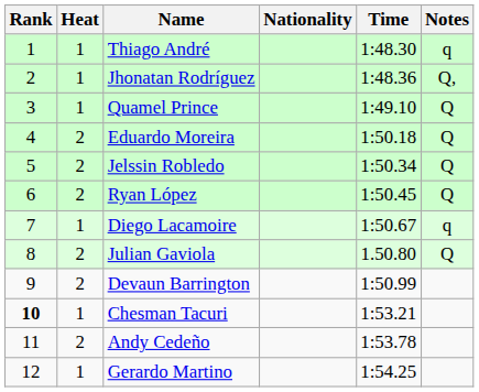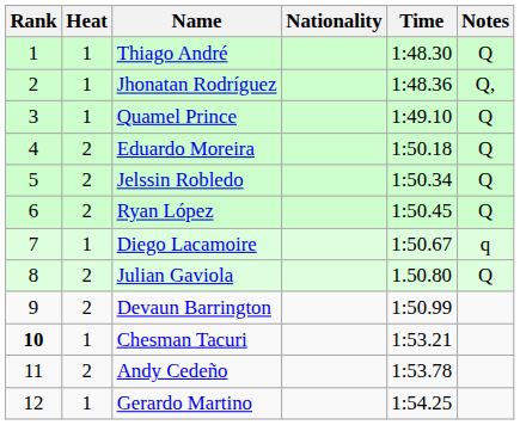 <table class="wikitable sortable" style="text-align:center">
 <tr>
 <th>Rank</th>
 <th>Heat</th>
 <th>Name</th>
 <th>Nationality</th>
 <th>Time</th>
 <th>Notes</th>
 </tr>
 <tr bgcolor=ccffcc>
 <td>1</td>
 <td>1</td>
 <td align=left><a href='#'>Thiago André</a></td>
 <td align=left></td>
 <td>1:48.30</td>
-<td>q</td>
+<td>Q</td>
 </tr>
 <tr bgcolor=ccffcc>
 <td>2</td>
 <td>1</td>
 <td align=left><a href='#'>Jhonatan Rodríguez</a></td>
 <td align=left></td>
 <td>1:48.36</td>
 <td>Q, <strong></strong></td>
 </tr>
 <tr bgcolor=ccffcc>
 <td>3</td>
 <td>1</td>
 <td align=left><a href='#'>Quamel Prince</a></td>
 <td align=left></td>
 <td>1:49.10</td>
 <td>Q</td>
 </tr>
 <tr bgcolor=ccffcc>
 <td>4</td>
 <td>2</td>
 <td align=left><a href='#'>Eduardo Moreira</a></td>
 <td align=left></td>
 <td>1:50.18</td>
 <td>Q</td>
 </tr>
 <tr bgcolor=ccffcc>
 <td>5</td>
 <td>2</td>
 <td align=left><a href='#'>Jelssin Robledo</a></td>
 <td align=left></td>
 <td>1:50.34</td>
 <td>Q</td>
 </tr>
 <tr bgcolor=ccffcc>
 <td>6</td>
 <td>2</td>
 <td align=left><a href='#'>Ryan López</a></td>
 <td align=left></td>
 <td>1:50.45</td>
 <td>Q</td>
 </tr>
 <tr bgcolor=ddffdd>
 <td>7</td>
 <td>1</td>
 <td align=left><a href='#'>Diego Lacamoire</a></td>
 <td align=left></td>
 <td>1:50.67</td>
 <td>q</td>
 </tr>
 <tr bgcolor=ddffdd>
 <td>8</td>
 <td>2</td>
 <td align=left><a href='#'>Julian Gaviola</a></td>
 <td align=left></td>
 <td>1.50.80</td>
 <td>Q</td>
 </tr>
 <tr>
 <td>9</td>
 <td>2</td>
 <td align=left><a href='#'>Devaun Barrington</a></td>
 <td align=left></td>
 <td>1:50.99</td>
 <td></td>
 </tr>
 <tr>
 <td><strong>10</strong></td>
 <td>1</td>
 <td align=left><a href='#'>Chesman Tacuri</a></td>
 <td align=left></td>
 <td>1:53.21</td>
 <td></td>
 </tr>
 <tr>
 <td>11</td>
 <td>2</td>
 <td align=left><a href='#'>Andy Cedeño</a></td>
 <td align=left></td>
 <td>1:53.78</td>
 <td></td>
 </tr>
 <tr>
 <td>12</td>
 <td>1</td>
 <td align=left><a href='#'>Gerardo Martino</a></td>
 <td align=left></td>
 <td>1:54.25</td>
 <td></td>
 </tr>
 </table>
